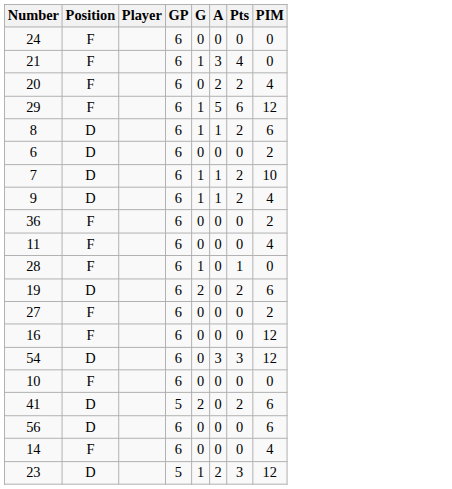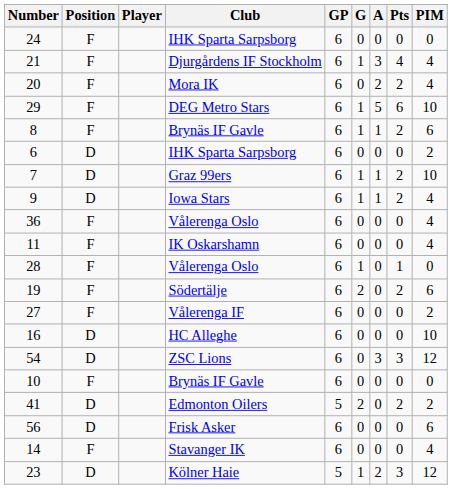 <table class="wikitable sortable" style="text-align:center; padding:4px; border-spacing=0;">
 <tr>
 <th>Number</th>
 <th>Position</th>
 <th>Player</th>
+<th>Club</th>
 <th>GP</th>
 <th>G</th>
 <th>A</th>
 <th>Pts</th>
 <th>PIM</th>
 </tr>
 <tr>
 <td>24</td>
 <td>F</td>
 <td align=left></td>
+<td align=left><a href='#'>IHK Sparta Sarpsborg</a></td>
 <td>6</td>
 <td>0</td>
 <td>0</td>
 <td>0</td>
 <td>0</td>
 </tr>
 <tr>
 <td>21</td>
 <td>F</td>
 <td align=left></td>
+<td align=left><a href='#'>Djurgårdens IF Stockholm</a></td>
 <td>6</td>
 <td>1</td>
 <td>3</td>
 <td>4</td>
-<td>0</td>
+<td>4</td>
 </tr>
 <tr>
 <td>20</td>
 <td>F</td>
 <td align=left></td>
+<td align=left><a href='#'>Mora IK</a></td>
 <td>6</td>
 <td>0</td>
 <td>2</td>
 <td>2</td>
 <td>4</td>
 </tr>
 <tr>
 <td>29</td>
 <td>F</td>
 <td align=left></td>
+<td align=left><a href='#'>DEG Metro Stars</a></td>
 <td>6</td>
 <td>1</td>
 <td>5</td>
 <td>6</td>
-<td>12</td>
+<td>10</td>
 </tr>
 <tr>
 <td>8</td>
-<td>D</td>
+<td>F</td>
 <td align=left></td>
+<td align=left><a href='#'>Brynäs IF Gavle</a></td>
 <td>6</td>
 <td>1</td>
 <td>1</td>
 <td>2</td>
 <td>6</td>
 </tr>
 <tr>
 <td>6</td>
 <td>D</td>
 <td align=left></td>
+<td align=left><a href='#'>IHK Sparta Sarpsborg</a></td>
 <td>6</td>
 <td>0</td>
 <td>0</td>
 <td>0</td>
 <td>2</td>
 </tr>
 <tr>
 <td>7</td>
 <td>D</td>
 <td align=left></td>
+<td align=left><a href='#'>Graz 99ers</a></td>
 <td>6</td>
 <td>1</td>
 <td>1</td>
 <td>2</td>
 <td>10</td>
 </tr>
 <tr>
 <td>9</td>
 <td>D</td>
 <td align=left></td>
+<td align=left><a href='#'>Iowa Stars</a></td>
 <td>6</td>
 <td>1</td>
 <td>1</td>
 <td>2</td>
 <td>4</td>
 </tr>
 <tr>
 <td>36</td>
 <td>F</td>
 <td align=left></td>
+<td align=left><a href='#'>Vålerenga Oslo</a></td>
 <td>6</td>
 <td>0</td>
 <td>0</td>
 <td>0</td>
-<td>2</td>
+<td>4</td>
 </tr>
 <tr>
 <td>11</td>
 <td>F</td>
 <td align=left></td>
+<td align=left><a href='#'>IK Oskarshamn</a></td>
 <td>6</td>
 <td>0</td>
 <td>0</td>
 <td>0</td>
 <td>4</td>
 </tr>
 <tr>
 <td>28</td>
 <td>F</td>
 <td align=left></td>
+<td align=left><a href='#'>Vålerenga Oslo</a></td>
 <td>6</td>
 <td>1</td>
 <td>0</td>
 <td>1</td>
 <td>0</td>
 </tr>
 <tr>
 <td>19</td>
-<td>D</td>
+<td>F</td>
 <td align=left></td>
+<td align=left><a href='#'>Södertälje</a></td>
 <td>6</td>
 <td>2</td>
 <td>0</td>
 <td>2</td>
 <td>6</td>
 </tr>
 <tr>
 <td>27</td>
 <td>F</td>
 <td align=left></td>
+<td align=left><a href='#'>Vålerenga IF</a></td>
 <td>6</td>
 <td>0</td>
 <td>0</td>
 <td>0</td>
 <td>2</td>
 </tr>
 <tr>
 <td>16</td>
-<td>F</td>
+<td>D</td>
 <td align=left></td>
+<td align=left><a href='#'>HC Alleghe</a></td>
 <td>6</td>
 <td>0</td>
 <td>0</td>
 <td>0</td>
-<td>12</td>
+<td>10</td>
 </tr>
 <tr>
 <td>54</td>
 <td>D</td>
 <td align=left></td>
+<td align=left><a href='#'>ZSC Lions</a></td>
 <td>6</td>
 <td>0</td>
 <td>3</td>
 <td>3</td>
 <td>12</td>
 </tr>
 <tr>
 <td>10</td>
 <td>F</td>
 <td align=left></td>
+<td align=left><a href='#'>Brynäs IF Gavle</a></td>
 <td>6</td>
 <td>0</td>
 <td>0</td>
 <td>0</td>
 <td>0</td>
 </tr>
 <tr>
 <td>41</td>
 <td>D</td>
 <td align=left></td>
+<td align=left><a href='#'>Edmonton Oilers</a></td>
 <td>5</td>
 <td>2</td>
 <td>0</td>
 <td>2</td>
-<td>6</td>
+<td>2</td>
 </tr>
 <tr>
 <td>56</td>
 <td>D</td>
 <td align=left></td>
+<td align=left><a href='#'>Frisk Asker</a></td>
 <td>6</td>
 <td>0</td>
 <td>0</td>
 <td>0</td>
 <td>6</td>
 </tr>
 <tr>
 <td>14</td>
 <td>F</td>
 <td align=left></td>
+<td align=left><a href='#'>Stavanger IK</a></td>
 <td>6</td>
 <td>0</td>
 <td>0</td>
 <td>0</td>
 <td>4</td>
 </tr>
 <tr>
 <td>23</td>
 <td>D</td>
 <td align=left></td>
+<td align=left><a href='#'>Kölner Haie</a></td>
 <td>5</td>
 <td>1</td>
 <td>2</td>
 <td>3</td>
 <td>12</td>
 </tr>
 </table>
